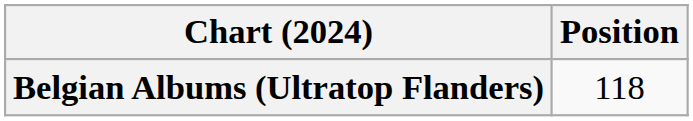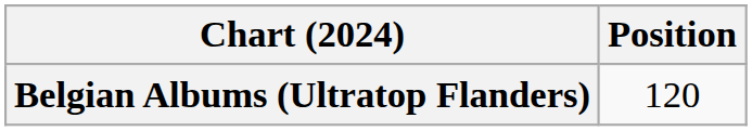 <table class="wikitable plainrowheaders" style="text-align:center">
 <tr>
 <th scope="col">Chart (2024)</th>
 <th scope="col">Position</th>
 </tr>
 <tr>
 <th scope="row">Belgian Albums (Ultratop Flanders)</th>
-<td>118</td>
+<td>120</td>
 </tr>
 </table>
